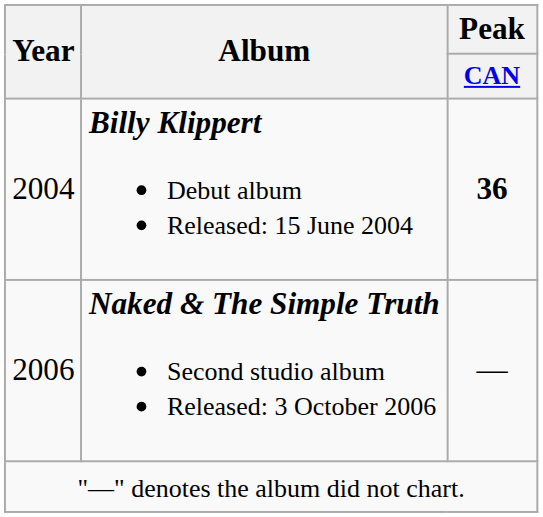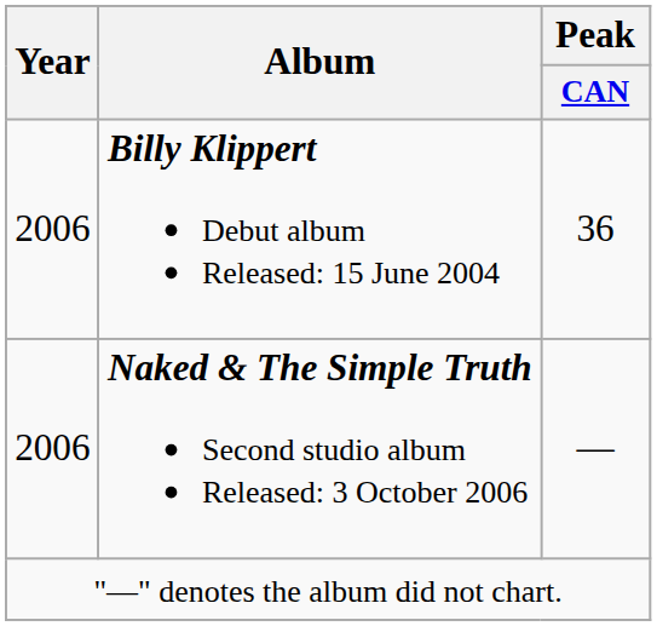 <table class="wikitable">
 <tr>
 <th rowspan="2">Year</th>
 <th rowspan="2">Album</th>
 <th colspan="1">Peak</th>
 </tr>
 <tr style="font-size:smaller;">
 <th width="40"><a href='#'>CAN</a></th>
 </tr>
 <tr>
-<td>2004</td>
+<td>2006</td>
 <td><strong><em>Billy Klippert</em></strong><br><ul><li><small>Debut album</small></li><li><small>Released: 15 June 2004</small></li></ul></td>
-<td align="center"><strong>36</strong></td>
+<td align="center">36</td>
 </tr>
 <tr>
 <td>2006</td>
 <td><strong><em>Naked & The Simple Truth</em></strong><br><ul><li><small>Second studio album</small></li><li><small>Released: 3 October 2006</small></li></ul></td>
 <td align="center">—</td>
 </tr>
 <tr>
 <td align="center" colspan="8"><small>"—" denotes the album did not chart.</small></td>
 </tr>
 </table>
